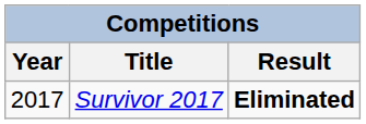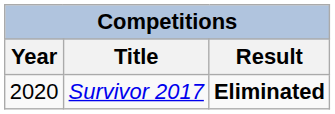 <table class="wikitable">
 <tr>
 <th colspan="4" style="background:LightSteelBlue">Competitions</th>
 </tr>
 <tr>
 <th>Year</th>
 <th>Title</th>
 <th>Result</th>
 </tr>
 <tr>
-<td>2017</td>
+<td>2020</td>
 <td><em><a href='#'>Survivor 2017</a></em></td>
 <td><strong>Eliminated</strong></td>
 </tr>
 </table>
